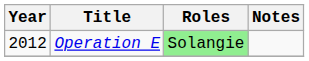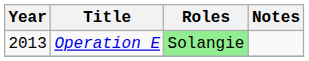 <table class="wikitable sortable">
 <tr>
 <th>Year</th>
 <th>Title</th>
 <th>Roles</th>
 <th>Notes</th>
 </tr>
 <tr>
-<td>2012</td>
+<td>2013</td>
 <td><em><a href='#'>Operation E</a></em></td>
 <td style="background: lightgreen;">Solangie</td>
 <td></td>
 </tr>
 <tr>
 </tr>
 </table>
